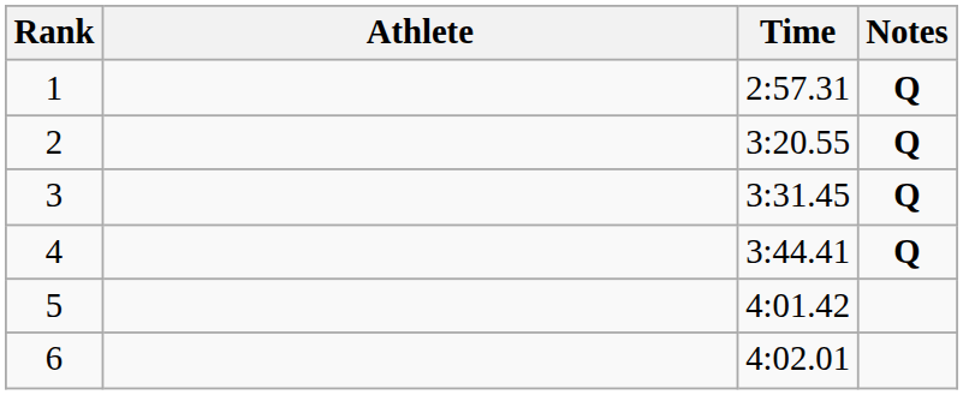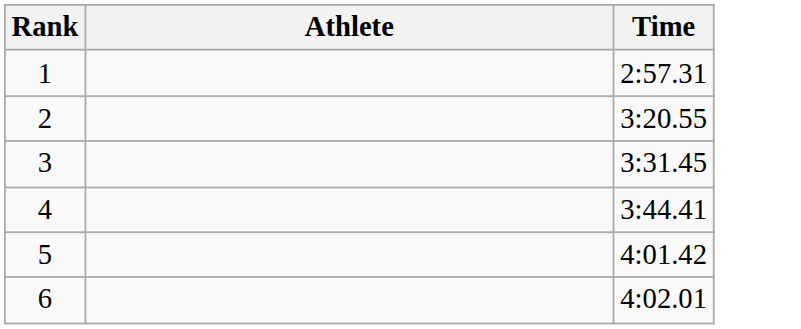 <table class=wikitable>
 <tr>
 <th>Rank</th>
 <th style=width:18em>Athlete</th>
 <th>Time</th>
-<th>Notes</th>
 </tr>
 <tr align=center>
 <td>1</td>
 <td align=left></td>
 <td>2:57.31</td>
-<td><strong>Q</strong></td>
 </tr>
 <tr align=center>
 <td>2</td>
 <td align=left></td>
 <td>3:20.55</td>
-<td><strong>Q</strong></td>
 </tr>
 <tr align=center>
 <td>3</td>
 <td align=left></td>
 <td>3:31.45</td>
-<td><strong>Q</strong></td>
 </tr>
 <tr align=center>
 <td>4</td>
 <td align=left></td>
 <td>3:44.41</td>
-<td><strong>Q</strong></td>
 </tr>
 <tr align=center>
 <td>5</td>
 <td align=left></td>
 <td>4:01.42</td>
-<td></td>
 </tr>
 <tr align=center>
 <td>6</td>
 <td align=left></td>
 <td>4:02.01</td>
-<td></td>
 </tr>
 </table>
